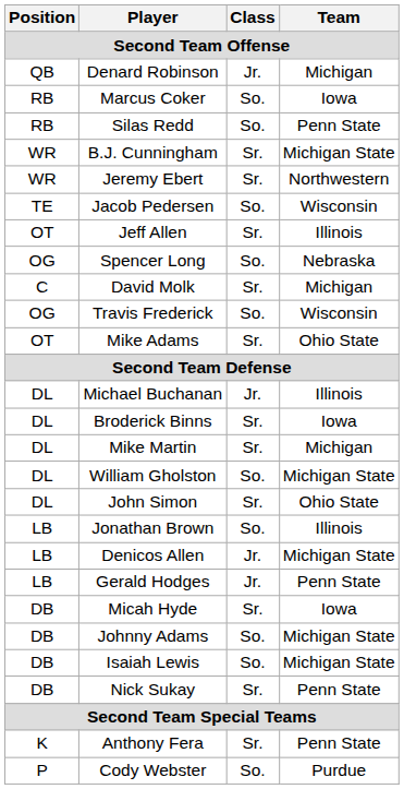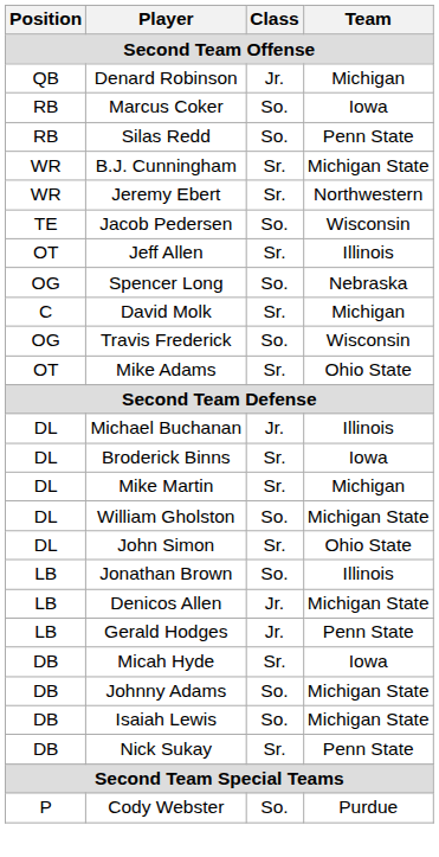 <table class="wikitable sortable" border="1">
 <tr>
 <th>Position</th>
 <th>Player</th>
 <th>Class</th>
 <th>Team</th>
 </tr>
 <tr>
 <td colspan="4" style="text-align:center; background:#DDDDDD;"><strong>Second Team Offense</strong></td>
 </tr>
 <tr>
 <td style="text-align:center; background:white">QB</td>
 <td style="text-align:center; background:white">Denard Robinson</td>
 <td style="text-align:center; background:white">Jr.</td>
 <td style="text-align:center; background:white">Michigan</td>
 </tr>
 <tr>
 <td style="text-align:center; background:white">RB</td>
 <td style="text-align:center; background:white">Marcus Coker</td>
 <td style="text-align:center; background:white">So.</td>
 <td style="text-align:center; background:white">Iowa</td>
 </tr>
 <tr>
 <td style="text-align:center; background:white">RB</td>
 <td style="text-align:center; background:white">Silas Redd</td>
 <td style="text-align:center; background:white">So.</td>
 <td style="text-align:center; background:white">Penn State</td>
 </tr>
 <tr>
 <td style="text-align:center; background:white">WR</td>
 <td style="text-align:center; background:white">B.J. Cunningham</td>
 <td style="text-align:center; background:white">Sr.</td>
 <td style="text-align:center; background:white">Michigan State</td>
 </tr>
 <tr>
 <td style="text-align:center; background:white">WR</td>
 <td style="text-align:center; background:white">Jeremy Ebert</td>
 <td style="text-align:center; background:white">Sr.</td>
 <td style="text-align:center; background:white">Northwestern</td>
 </tr>
 <tr>
 <td style="text-align:center; background:white">TE</td>
 <td style="text-align:center; background:white">Jacob Pedersen</td>
 <td style="text-align:center; background:white">So.</td>
 <td style="text-align:center; background:white">Wisconsin</td>
 </tr>
 <tr>
 <td style="text-align:center; background:white">OT</td>
 <td style="text-align:center; background:white">Jeff Allen</td>
 <td style="text-align:center; background:white">Sr.</td>
 <td style="text-align:center; background:white">Illinois</td>
 </tr>
 <tr>
 <td style="text-align:center; background:white">OG</td>
 <td style="text-align:center; background:white">Spencer Long</td>
 <td style="text-align:center; background:white">So.</td>
 <td style="text-align:center; background:white">Nebraska</td>
 </tr>
 <tr>
 <td style="text-align:center; background:white">C</td>
 <td style="text-align:center; background:white">David Molk</td>
 <td style="text-align:center; background:white">Sr.</td>
 <td style="text-align:center; background:white">Michigan</td>
 </tr>
 <tr>
 <td style="text-align:center; background:white">OG</td>
 <td style="text-align:center; background:white">Travis Frederick</td>
 <td style="text-align:center; background:white">So.</td>
 <td style="text-align:center; background:white">Wisconsin</td>
 </tr>
 <tr>
 <td style="text-align:center; background:white">OT</td>
 <td style="text-align:center; background:white">Mike Adams</td>
 <td style="text-align:center; background:white">Sr.</td>
 <td style="text-align:center; background:white">Ohio State</td>
 </tr>
 <tr>
 <td colspan="4" style="text-align:center; background:#DDDDDD;"><strong>Second Team Defense</strong></td>
 </tr>
 <tr>
 <td style="text-align:center; background:white">DL</td>
 <td style="text-align:center; background:white">Michael Buchanan</td>
 <td style="text-align:center; background:white">Jr.</td>
 <td style="text-align:center; background:white">Illinois</td>
 </tr>
 <tr>
 <td style="text-align:center; background:white">DL</td>
 <td style="text-align:center; background:white">Broderick Binns</td>
 <td style="text-align:center; background:white">Sr.</td>
 <td style="text-align:center; background:white">Iowa</td>
 </tr>
 <tr>
 <td style="text-align:center; background:white">DL</td>
 <td style="text-align:center; background:white">Mike Martin</td>
 <td style="text-align:center; background:white">Sr.</td>
 <td style="text-align:center; background:white">Michigan</td>
 </tr>
 <tr>
 <td style="text-align:center; background:white">DL</td>
 <td style="text-align:center; background:white">William Gholston</td>
 <td style="text-align:center; background:white">So.</td>
 <td style="text-align:center; background:white">Michigan State</td>
 </tr>
 <tr>
 <td style="text-align:center; background:white">DL</td>
 <td style="text-align:center; background:white">John Simon</td>
 <td style="text-align:center; background:white">Sr.</td>
 <td style="text-align:center; background:white">Ohio State</td>
 </tr>
 <tr>
 <td style="text-align:center; background:white">LB</td>
 <td style="text-align:center; background:white">Jonathan Brown</td>
 <td style="text-align:center; background:white">So.</td>
 <td style="text-align:center; background:white">Illinois</td>
 </tr>
 <tr>
 <td style="text-align:center; background:white">LB</td>
 <td style="text-align:center; background:white">Denicos Allen</td>
 <td style="text-align:center; background:white">Jr.</td>
 <td style="text-align:center; background:white">Michigan State</td>
 </tr>
 <tr>
 <td style="text-align:center; background:white">LB</td>
 <td style="text-align:center; background:white">Gerald Hodges</td>
 <td style="text-align:center; background:white">Jr.</td>
 <td style="text-align:center; background:white">Penn State</td>
 </tr>
 <tr>
 <td style="text-align:center; background:white">DB</td>
 <td style="text-align:center; background:white">Micah Hyde</td>
 <td style="text-align:center; background:white">Sr.</td>
 <td style="text-align:center; background:white">Iowa</td>
 </tr>
 <tr>
 <td style="text-align:center; background:white">DB</td>
 <td style="text-align:center; background:white">Johnny Adams</td>
 <td style="text-align:center; background:white">So.</td>
 <td style="text-align:center; background:white">Michigan State</td>
 </tr>
 <tr>
 <td style="text-align:center; background:white">DB</td>
 <td style="text-align:center; background:white">Isaiah Lewis</td>
 <td style="text-align:center; background:white">So.</td>
 <td style="text-align:center; background:white">Michigan State</td>
 </tr>
 <tr>
 <td style="text-align:center; background:white">DB</td>
 <td style="text-align:center; background:white">Nick Sukay</td>
 <td style="text-align:center; background:white">Sr.</td>
 <td style="text-align:center; background:white">Penn State</td>
 </tr>
 <tr>
 <td colspan="4" style="text-align:center; background:#DDDDDD;"><strong>Second Team Special Teams</strong></td>
 </tr>
 <tr>
-<td style="text-align:center; background:white">K</td>
-<td style="text-align:center; background:white">Anthony Fera</td>
-<td style="text-align:center; background:white">Sr.</td>
-<td style="text-align:center; background:white">Penn State</td>
-</tr>
-<tr>
 <td style="text-align:center; background:white">P</td>
 <td style="text-align:center; background:white">Cody Webster</td>
 <td style="text-align:center; background:white">So.</td>
 <td style="text-align:center; background:white">Purdue</td>
 </tr>
 </table>
